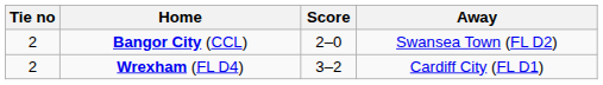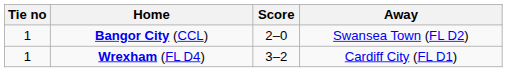 <table class="wikitable" style="text-align:center">
 <tr>
 <th width=50>Tie no</th>
 <th width=250>Home</th>
 <th width=50>Score</th>
 <th width=250>Away</th>
 </tr>
 <tr>
-<td>2</td>
+<td>1</td>
 <td><strong><a href='#'>Bangor City</a></strong> (<a href='#'>CCL</a>)</td>
 <td>2–0</td>
 <td><a href='#'>Swansea Town</a> (<a href='#'>FL D2</a>)</td>
 </tr>
 <tr>
-<td>2</td>
+<td>1</td>
 <td><strong><a href='#'>Wrexham</a></strong> (<a href='#'>FL D4</a>)</td>
 <td>3–2</td>
 <td><a href='#'>Cardiff City</a> (<a href='#'>FL D1</a>)</td>
 </tr>
 </table>
